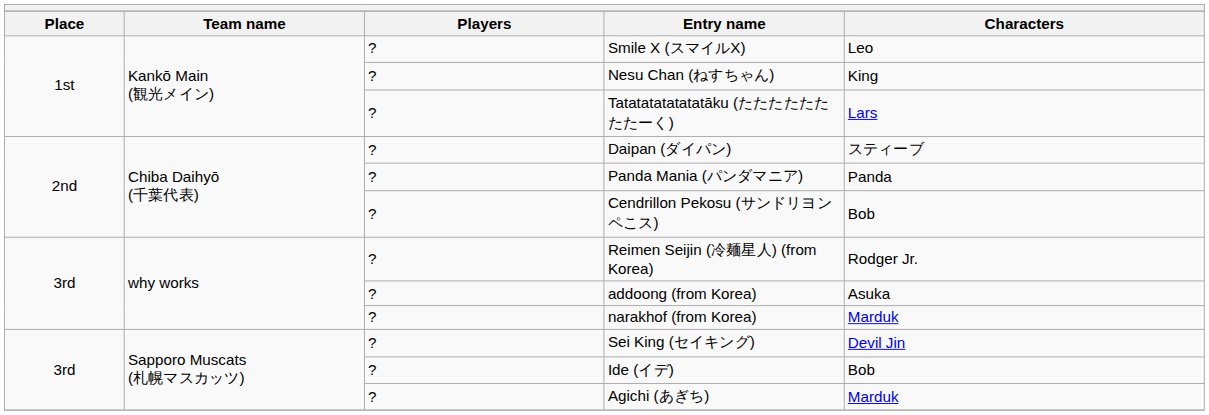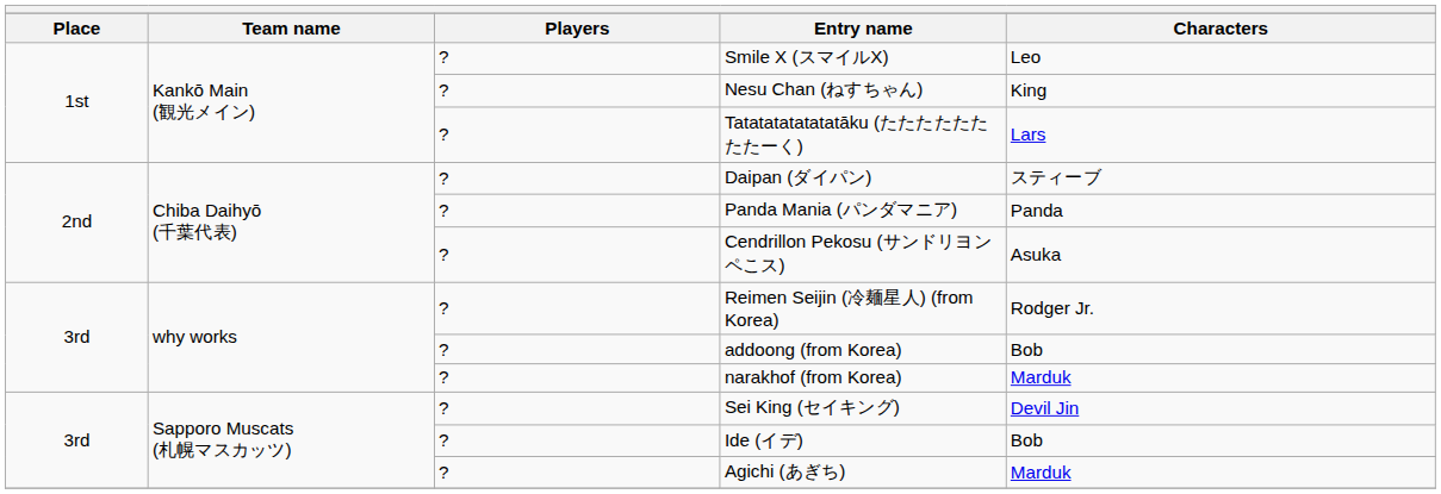 <table class="wikitable" width=100%>
 <tr>
 <th colspan=5></th>
 </tr>
 <tr bgcolor="#dddddd">
 </tr>
 <tr>
 <th width=10%>Place</th>
 <th width=20%>Team name</th>
 <th width=20%>Players</th>
 <th width=20%>Entry name</th>
 <th width=30%>Characters</th>
 </tr>
 <tr>
 <td align=center rowspan="3">1st</td>
 <td rowspan="3">Kankō Main<br>(観光メイン)</td>
 <td>?</td>
 <td>Smile X (スマイルX)</td>
 <td>Leo</td>
 </tr>
 <tr>
 <td>?</td>
 <td>Nesu Chan (ねすちゃん)</td>
 <td>King</td>
 </tr>
 <tr>
 <td>?</td>
 <td>Tatatatatatatatāku (たたたたたたたたーく)</td>
 <td><a href='#'>Lars</a></td>
 </tr>
 <tr>
 <td align=center rowspan="3">2nd</td>
 <td rowspan="3">Chiba Daihyō<br>(千葉代表)</td>
 <td>?</td>
 <td>Daipan (ダイパン)</td>
 <td>スティーブ</td>
 </tr>
 <tr>
 <td>?</td>
 <td>Panda Mania (パンダマニア)</td>
 <td>Panda</td>
 </tr>
 <tr>
 <td>?</td>
 <td>Cendrillon Pekosu (サンドリヨンペこス)</td>
-<td>Bob</td>
+<td>Asuka</td>
 </tr>
 <tr>
 <td align=center rowspan="3">3rd</td>
 <td rowspan="3">why works</td>
 <td>?</td>
 <td>Reimen Seijin (冷麺星人) (from Korea)</td>
 <td>Rodger Jr.</td>
 </tr>
 <tr>
 <td>?</td>
 <td>addoong (from Korea)</td>
-<td>Asuka</td>
+<td>Bob</td>
 </tr>
 <tr>
 <td>?</td>
 <td>narakhof (from Korea)</td>
 <td><a href='#'>Marduk</a></td>
 </tr>
 <tr>
 <td align=center rowspan="3">3rd</td>
 <td rowspan="3">Sapporo Muscats<br>(札幌マスカッツ)</td>
 <td>?</td>
 <td>Sei King (セイキング)</td>
 <td><a href='#'>Devil Jin</a></td>
 </tr>
 <tr>
 <td>?</td>
 <td>Ide (イデ)</td>
 <td>Bob</td>
 </tr>
 <tr>
 <td>?</td>
 <td>Agichi (あぎち)</td>
 <td><a href='#'>Marduk</a></td>
 </tr>
 <tr>
 </tr>
 </table>
